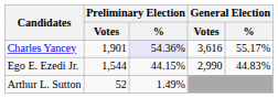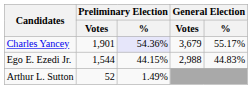 <table class=wikitable>
 <tr>
 <th colspan=1 rowspan=2><strong>Candidates</strong></th>
 <th colspan=2><strong>Preliminary Election</strong></th>
 <th colspan=2><strong>General Election</strong></th>
 </tr>
 <tr>
 <th>Votes</th>
 <th>%</th>
 <th>Votes</th>
 <th>%</th>
 </tr>
 <tr>
 <td><a href='#'>Charles Yancey</a></td>
 <td align="right">1,901</td>
 <td align="right" style="background: lavender;">54.36%</td>
-<td align="right">3,616</td>
+<td align="right">3,679</td>
 <td align="right">55.17%</td>
 </tr>
 <tr>
 <td>Ego E. Ezedi Jr.</td>
 <td align="right">1,544</td>
 <td align="right">44.15%</td>
-<td align="right">2,990</td>
+<td align="right">2,988</td>
 <td align="right">44.83%</td>
 </tr>
 <tr>
 <td>Arthur L. Sutton</td>
 <td align="right">52</td>
 <td align="right">1.49%</td>
 <td colspan=4 bgcolor=darkgray> </td>
 </tr>
 </table>
